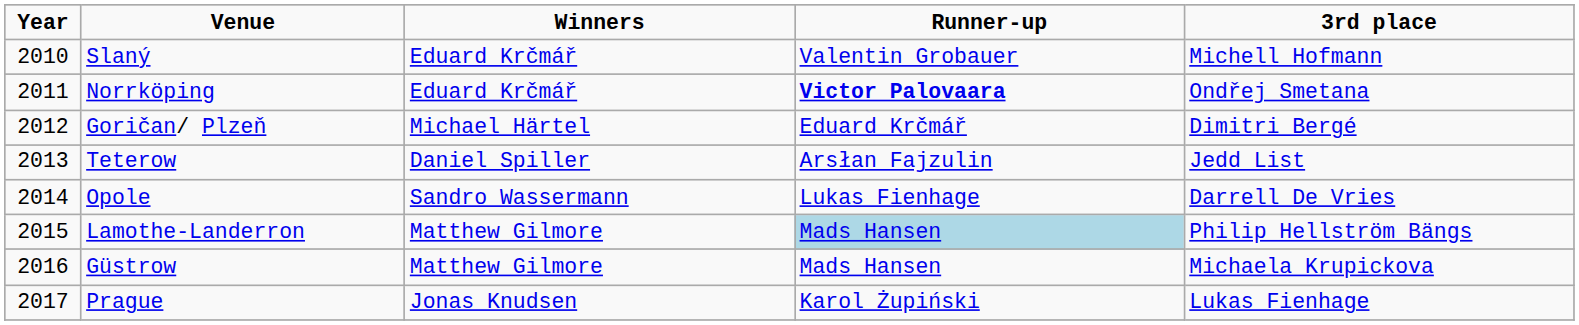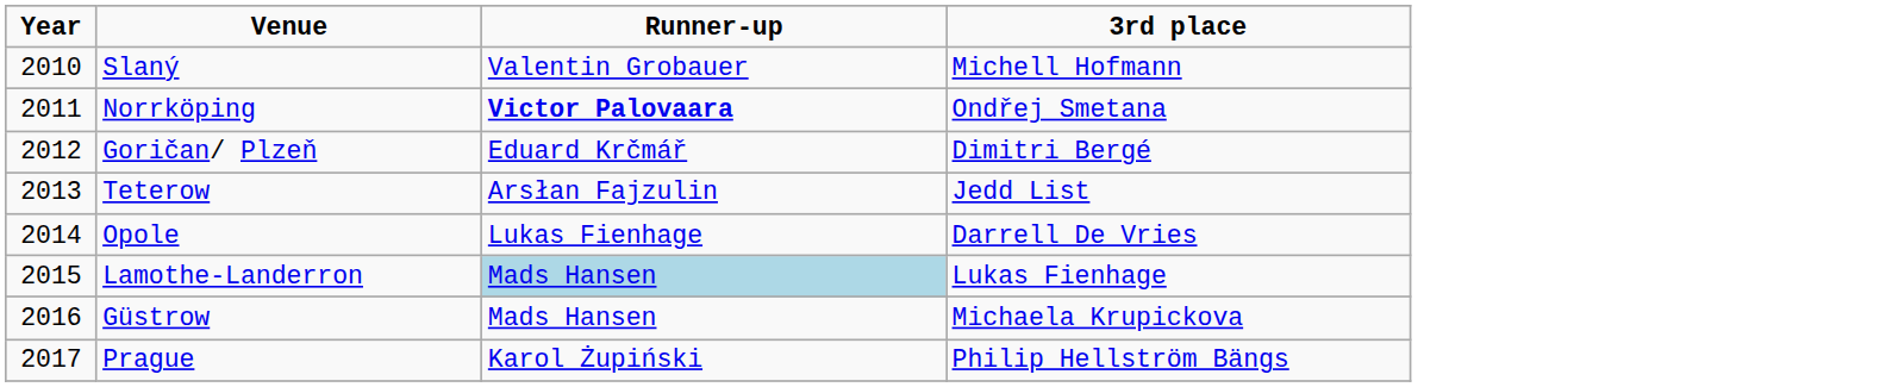 <table class="wikitable">
 <tr align=center>
 <td width=40px  ><strong>Year</strong></td>
 <td width=190px ><strong>Venue</strong></td>
-<td width=230px ><strong>Winners</strong></td>
 <td width=230px ><strong>Runner-up</strong></td>
 <td width=230px ><strong>3rd place</strong></td>
 </tr>
 <tr>
 <td align=center>2010</td>
 <td> <a href='#'>Slaný</a></td>
-<td> <a href='#'>Eduard Krčmář</a></td>
 <td> <a href='#'>Valentin Grobauer</a></td>
 <td> <a href='#'>Michell Hofmann</a></td>
 </tr>
 <tr>
 <td align=center>2011</td>
 <td> <a href='#'>Norrköping</a></td>
-<td> <a href='#'>Eduard Krčmář</a></td>
 <td><strong> <a href='#'>Victor Palovaara</a></strong></td>
 <td> <a href='#'>Ondřej Smetana</a></td>
 </tr>
 <tr>
 <td align=center>2012</td>
 <td> <a href='#'>Goričan</a>/ <a href='#'>Plzeň</a></td>
-<td> <a href='#'>Michael Härtel</a></td>
 <td> <a href='#'>Eduard Krčmář</a></td>
 <td> <a href='#'>Dimitri Bergé</a></td>
 </tr>
 <tr>
 <td align=center>2013</td>
 <td> <a href='#'>Teterow</a></td>
-<td> <a href='#'>Daniel Spiller</a></td>
 <td> <a href='#'>Arsłan Fajzulin</a></td>
 <td> <a href='#'>Jedd List</a></td>
 </tr>
 <tr>
 <td align=center>2014</td>
 <td> <a href='#'>Opole</a></td>
-<td> <a href='#'>Sandro Wassermann</a></td>
 <td> <a href='#'>Lukas Fienhage</a></td>
 <td> <a href='#'>Darrell De Vries</a></td>
 </tr>
 <tr>
 <td align=center>2015</td>
 <td> <a href='#'>Lamothe-Landerron</a></td>
-<td> <a href='#'>Matthew Gilmore</a></td>
 <td style="background: lightblue;"> <a href='#'>Mads Hansen</a></td>
-<td> <a href='#'>Philip Hellström Bängs</a></td>
+<td> <a href='#'>Lukas Fienhage</a></td>
 </tr>
 <tr>
 <td align=center>2016</td>
 <td> <a href='#'>Güstrow</a></td>
-<td> <a href='#'>Matthew Gilmore</a></td>
 <td> <a href='#'>Mads Hansen</a></td>
 <td> <a href='#'>Michaela Krupickova</a></td>
 </tr>
 <tr>
 <td align=center>2017</td>
 <td> <a href='#'>Prague</a></td>
-<td> <a href='#'>Jonas Knudsen</a></td>
 <td> <a href='#'>Karol Żupiński</a></td>
-<td> <a href='#'>Lukas Fienhage</a></td>
+<td> <a href='#'>Philip Hellström Bängs</a></td>
 </tr>
 </table>
